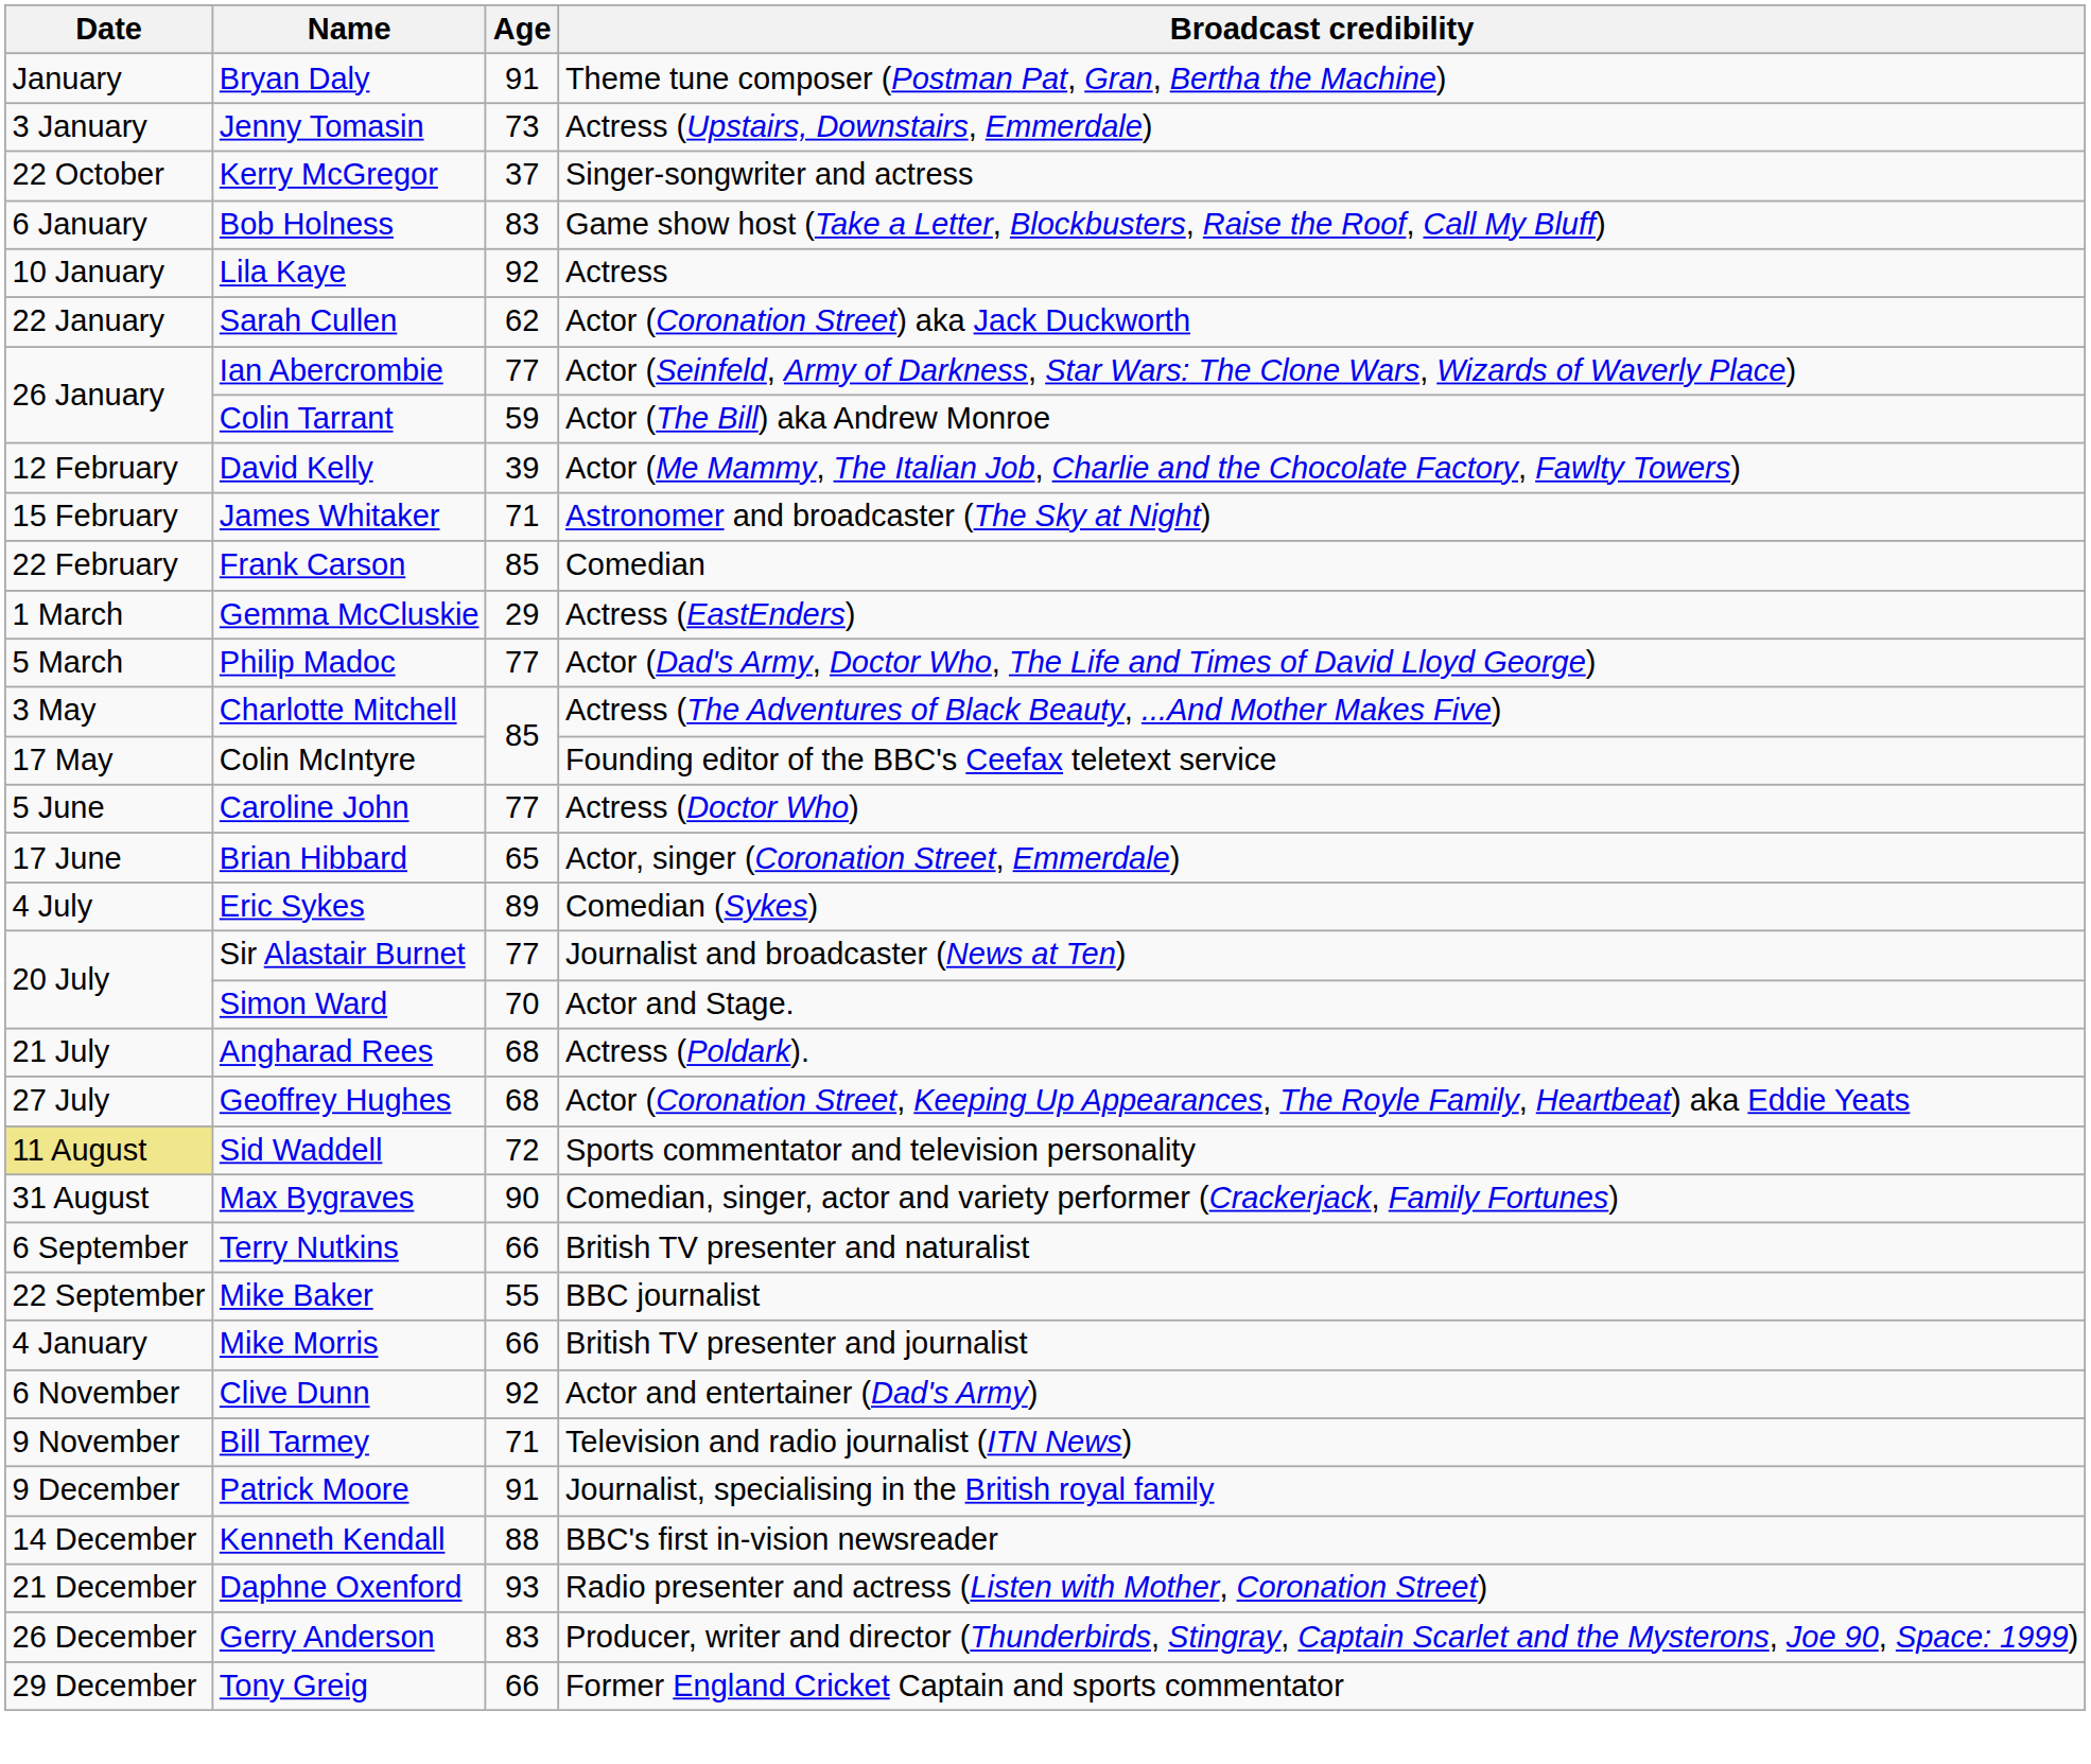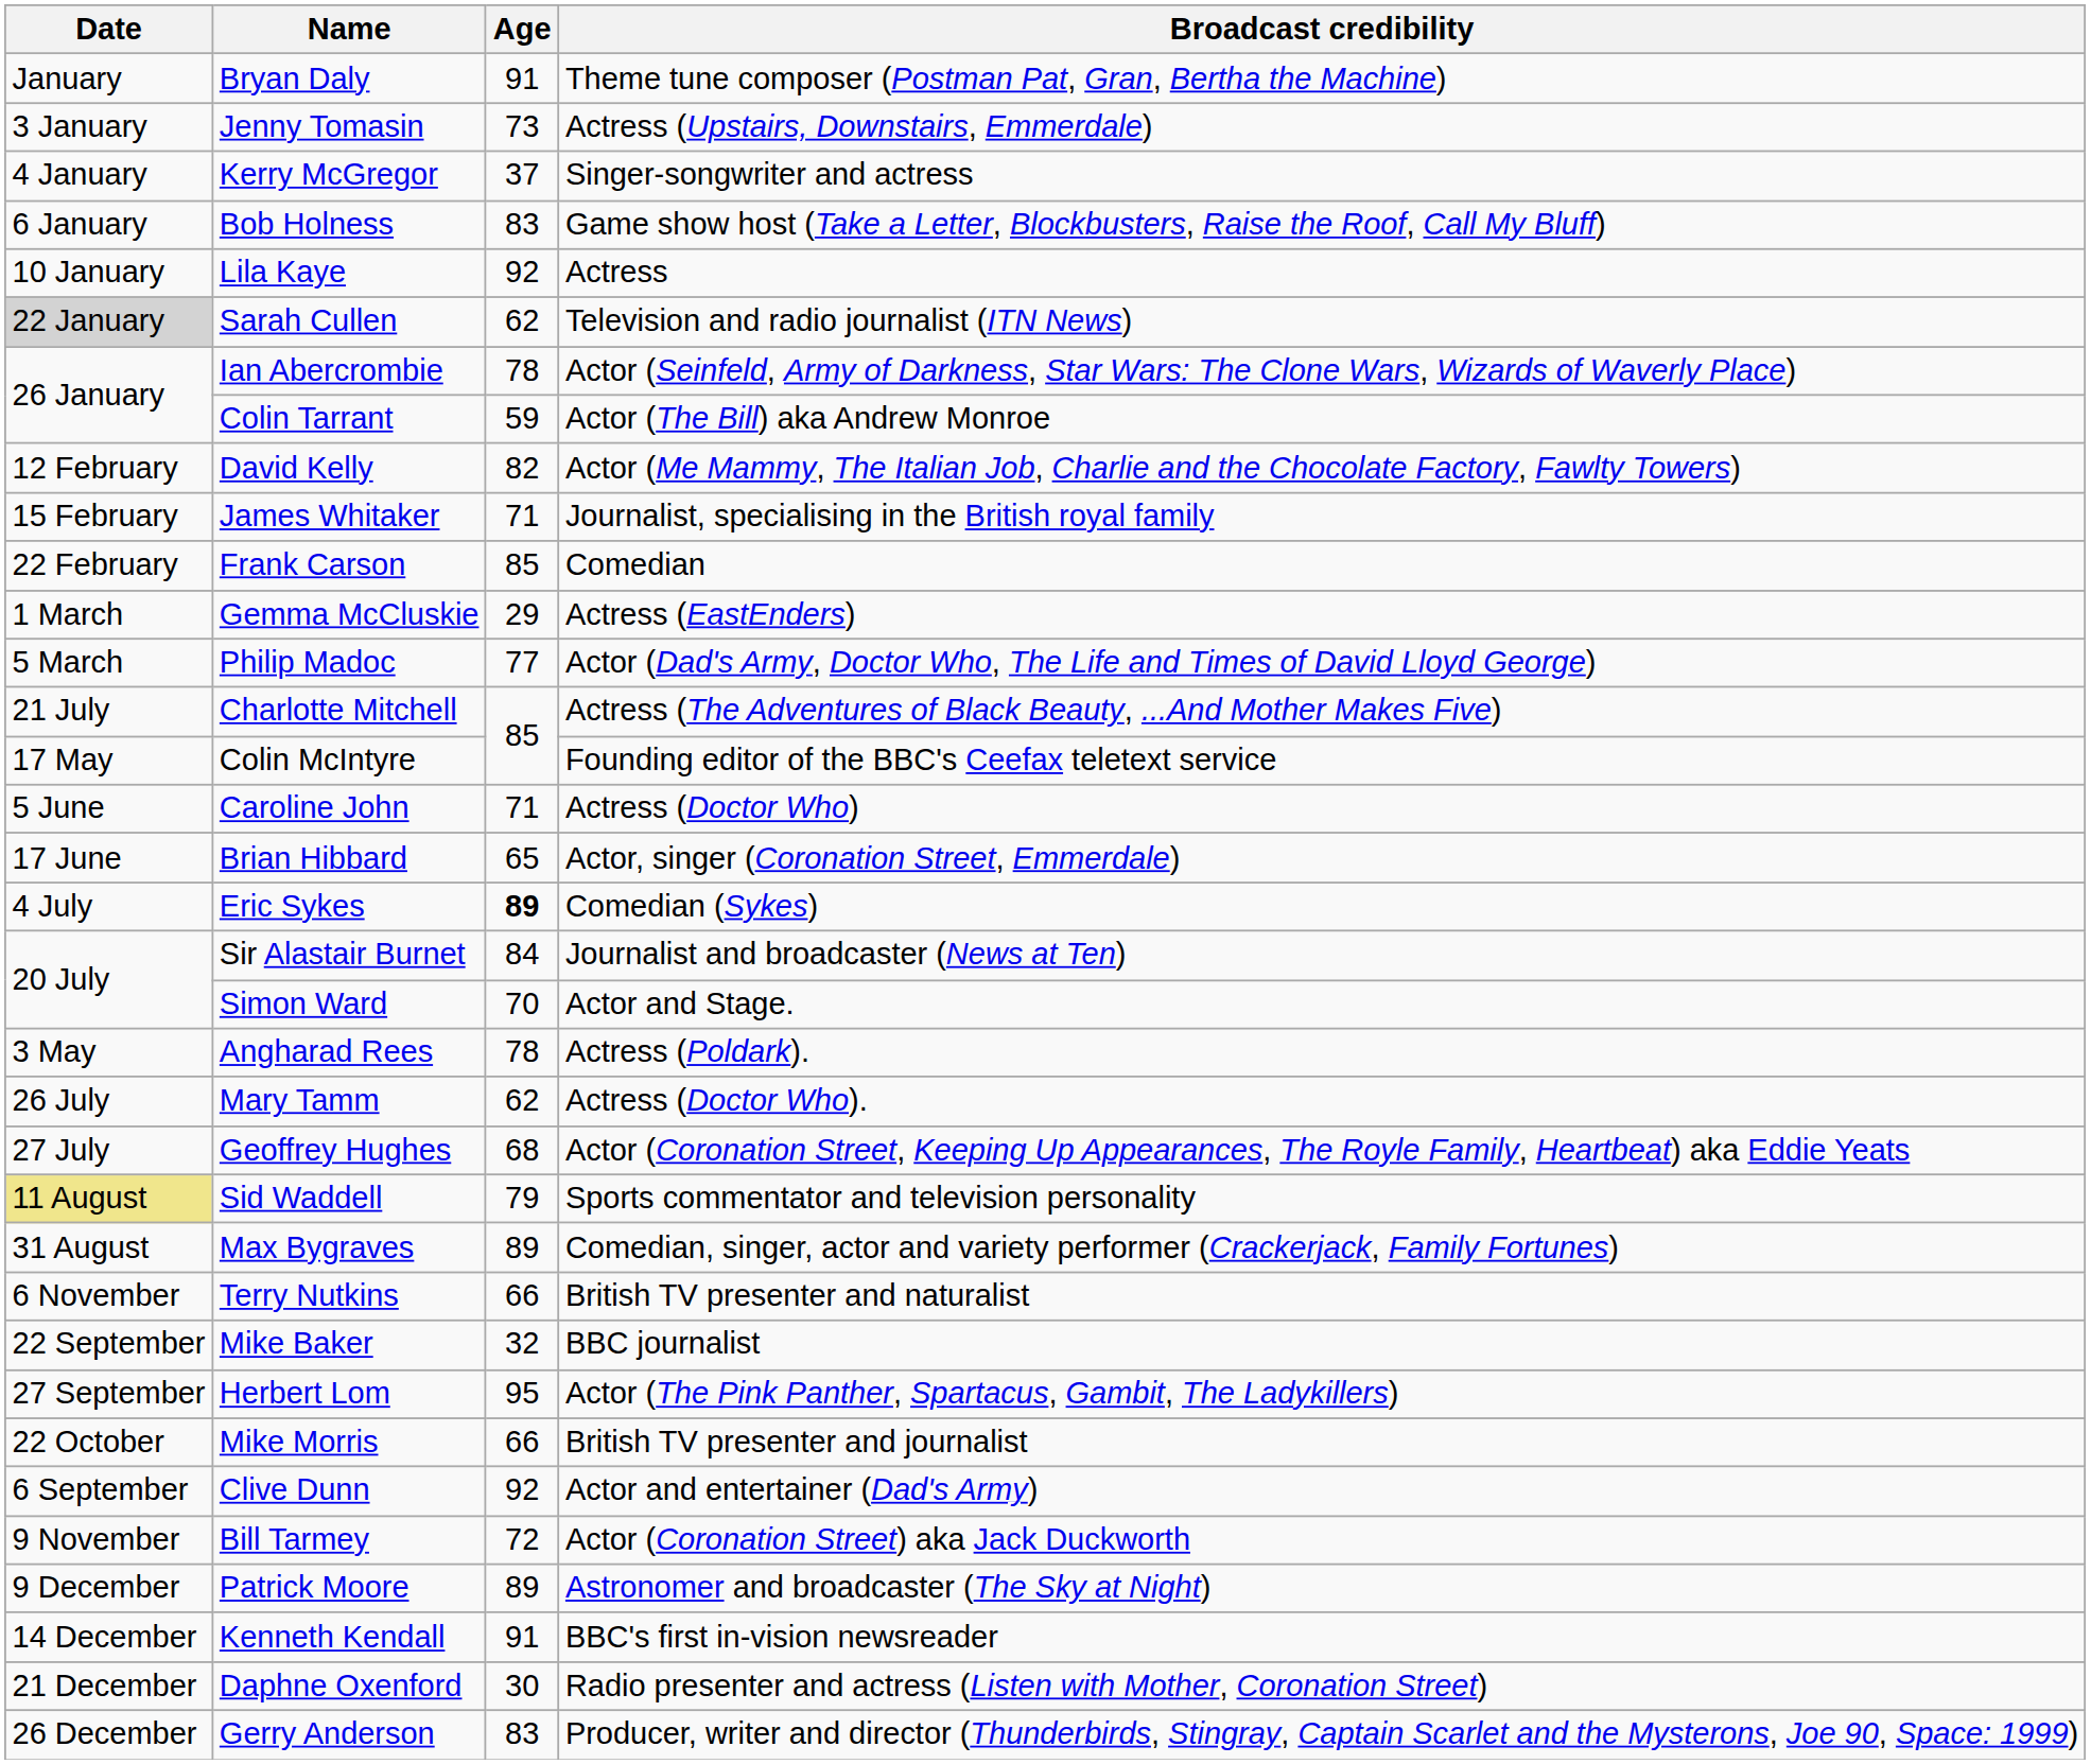 <table class="wikitable">
 <tr>
 <th>Date</th>
 <th>Name</th>
 <th>Age</th>
 <th>Broadcast credibility</th>
 </tr>
 <tr>
 <td>January</td>
 <td><a href='#'>Bryan Daly</a></td>
 <td align=center>91</td>
 <td>Theme tune composer (<em><a href='#'>Postman Pat</a></em>, <em><a href='#'>Gran</a></em>, <em><a href='#'>Bertha the Machine</a></em>)</td>
 </tr>
 <tr>
 <td>3 January</td>
 <td><a href='#'>Jenny Tomasin</a></td>
 <td align=center>73</td>
 <td>Actress (<em><a href='#'>Upstairs, Downstairs</a></em>, <em><a href='#'>Emmerdale</a></em>)</td>
 </tr>
 <tr>
-<td>22 October</td>
+<td>4 January</td>
 <td><a href='#'>Kerry McGregor</a></td>
 <td align=center>37</td>
 <td>Singer-songwriter and actress</td>
 </tr>
 <tr>
 <td>6 January</td>
 <td><a href='#'>Bob Holness</a></td>
 <td align=center>83</td>
 <td>Game show host (<em><a href='#'>Take a Letter</a></em>, <em><a href='#'>Blockbusters</a></em>, <em><a href='#'>Raise the Roof</a></em>, <em><a href='#'>Call My Bluff</a></em>)</td>
 </tr>
 <tr>
 <td>10 January</td>
 <td><a href='#'>Lila Kaye</a></td>
 <td align=center>92</td>
 <td>Actress</td>
 </tr>
 <tr>
-<td>22 January</td>
+<td style="background: lightgrey;">22 January</td>
 <td><a href='#'>Sarah Cullen</a></td>
 <td align=center>62</td>
-<td>Actor (<em><a href='#'>Coronation Street</a></em>) aka <a href='#'>Jack Duckworth</a></td>
+<td>Television and radio journalist (<em><a href='#'>ITN News</a></em>)</td>
 </tr>
 <tr>
 <td rowspan=2>26 January</td>
 <td><a href='#'>Ian Abercrombie</a></td>
-<td align=center>77</td>
+<td align=center>78</td>
 <td>Actor (<em><a href='#'>Seinfeld</a></em>, <em><a href='#'>Army of Darkness</a></em>, <em><a href='#'>Star Wars: The Clone Wars</a></em>, <em><a href='#'>Wizards of Waverly Place</a></em>)</td>
 </tr>
 <tr>
 <td><a href='#'>Colin Tarrant</a></td>
 <td align=center>59</td>
 <td>Actor (<em><a href='#'>The Bill</a></em>) aka Andrew Monroe</td>
 </tr>
 <tr>
 <td>12 February</td>
 <td><a href='#'>David Kelly</a></td>
-<td align=center>39</td>
+<td align=center>82</td>
 <td>Actor (<em><a href='#'>Me Mammy</a></em>, <em><a href='#'>The Italian Job</a></em>, <em><a href='#'>Charlie and the Chocolate Factory</a></em>, <em><a href='#'>Fawlty Towers</a></em>)</td>
 </tr>
 <tr>
 <td>15 February</td>
 <td><a href='#'>James Whitaker</a></td>
 <td align=center>71</td>
-<td><a href='#'>Astronomer</a> and broadcaster (<em><a href='#'>The Sky at Night</a></em>)</td>
+<td>Journalist, specialising in the <a href='#'>British royal family</a></td>
 </tr>
 <tr>
 <td>22 February</td>
 <td><a href='#'>Frank Carson</a></td>
 <td align=center>85</td>
 <td>Comedian</td>
 </tr>
 <tr>
 <td>1 March</td>
 <td><a href='#'>Gemma McCluskie</a></td>
 <td align=center>29</td>
 <td>Actress (<em><a href='#'>EastEnders</a></em>)</td>
 </tr>
 <tr>
 <td>5 March</td>
 <td><a href='#'>Philip Madoc</a></td>
 <td align=center>77</td>
 <td>Actor (<em><a href='#'>Dad's Army</a></em>, <em><a href='#'>Doctor Who</a></em>, <em><a href='#'>The Life and Times of David Lloyd George</a></em>)</td>
 </tr>
 <tr>
-<td>3 May</td>
+<td>21 July</td>
 <td><a href='#'>Charlotte Mitchell</a></td>
 <td style="text-align:center;" rowspan="2">85</td>
 <td>Actress (<em><a href='#'>The Adventures of Black Beauty</a></em>, <em><a href='#'>...And Mother Makes Five</a></em>)</td>
 </tr>
 <tr>
 <td>17 May</td>
 <td>Colin McIntyre</td>
 <td>Founding editor of the BBC's <a href='#'>Ceefax</a> teletext service</td>
 </tr>
 <tr>
 <td>5 June</td>
 <td><a href='#'>Caroline John</a></td>
-<td align=center>77</td>
+<td align=center>71</td>
 <td>Actress (<em><a href='#'>Doctor Who</a></em>)</td>
 </tr>
 <tr>
 <td>17 June</td>
 <td><a href='#'>Brian Hibbard</a></td>
 <td align=center>65</td>
 <td>Actor, singer (<em><a href='#'>Coronation Street</a></em>, <em><a href='#'>Emmerdale</a></em>)</td>
 </tr>
 <tr>
 <td>4 July</td>
 <td><a href='#'>Eric Sykes</a></td>
-<td align=center>89</td>
+<td align=center><strong>89</strong></td>
 <td>Comedian (<em><a href='#'>Sykes</a></em>)</td>
 </tr>
 <tr>
 <td rowspan=2>20 July</td>
 <td>Sir <a href='#'>Alastair Burnet</a></td>
-<td align=center>77</td>
+<td align=center>84</td>
 <td>Journalist and broadcaster (<em><a href='#'>News at Ten</a></em>)</td>
 </tr>
 <tr>
 <td><a href='#'>Simon Ward</a></td>
 <td align=center>70</td>
 <td>Actor and Stage.</td>
 </tr>
 <tr>
-<td>21 July</td>
+<td>3 May</td>
 <td><a href='#'>Angharad Rees</a></td>
-<td align=center>68</td>
+<td align=center>78</td>
 <td>Actress (<em><a href='#'>Poldark</a></em>).</td>
+</tr>
+<tr>
+<td>26 July</td>
+<td><a href='#'>Mary Tamm</a></td>
+<td align=center>62</td>
+<td>Actress (<em><a href='#'>Doctor Who</a></em>).</td>
 </tr>
 <tr>
 <td>27 July</td>
 <td><a href='#'>Geoffrey Hughes</a></td>
 <td align=center>68</td>
 <td>Actor (<em><a href='#'>Coronation Street</a></em>, <em><a href='#'>Keeping Up Appearances</a></em>, <em><a href='#'>The Royle Family</a></em>, <em><a href='#'>Heartbeat</a></em>) aka <a href='#'>Eddie Yeats</a></td>
 </tr>
 <tr>
 <td style="background: khaki;">11 August</td>
 <td><a href='#'>Sid Waddell</a></td>
-<td align=center>72</td>
+<td align=center>79</td>
 <td>Sports commentator and television personality</td>
 </tr>
 <tr>
 <td>31 August</td>
 <td><a href='#'>Max Bygraves</a></td>
-<td align=center>90</td>
+<td align=center>89</td>
 <td>Comedian, singer, actor and variety performer (<em><a href='#'>Crackerjack</a></em>, <em><a href='#'>Family Fortunes</a></em>)</td>
 </tr>
 <tr>
-<td>6 September</td>
+<td>6 November</td>
 <td><a href='#'>Terry Nutkins</a></td>
 <td align=center>66</td>
 <td>British TV presenter and naturalist</td>
 </tr>
 <tr>
 <td>22 September</td>
 <td><a href='#'>Mike Baker</a></td>
-<td align=center>55</td>
+<td align=center>32</td>
 <td>BBC journalist</td>
 </tr>
 <tr>
-<td>4 January</td>
+<td>27 September</td>
+<td><a href='#'>Herbert Lom</a></td>
+<td align=center>95</td>
+<td>Actor (<em><a href='#'>The Pink Panther</a></em>, <em><a href='#'>Spartacus</a></em>, <em><a href='#'>Gambit</a></em>, <em><a href='#'>The Ladykillers</a></em>)</td>
+</tr>
+<tr>
+<td>22 October</td>
 <td><a href='#'>Mike Morris</a></td>
 <td align=center>66</td>
 <td>British TV presenter and journalist</td>
 </tr>
 <tr>
-<td>6 November</td>
+<td>6 September</td>
 <td><a href='#'>Clive Dunn</a></td>
 <td align=center>92</td>
 <td>Actor and entertainer (<em><a href='#'>Dad's Army</a></em>)</td>
 </tr>
 <tr>
 <td>9 November</td>
 <td><a href='#'>Bill Tarmey</a></td>
-<td align=center>71</td>
-<td>Television and radio journalist (<em><a href='#'>ITN News</a></em>)</td>
+<td align=center>72</td>
+<td>Actor (<em><a href='#'>Coronation Street</a></em>) aka <a href='#'>Jack Duckworth</a></td>
 </tr>
 <tr>
 <td>9 December</td>
 <td><a href='#'>Patrick Moore</a></td>
-<td align=center>91</td>
-<td>Journalist, specialising in the <a href='#'>British royal family</a></td>
+<td align=center>89</td>
+<td><a href='#'>Astronomer</a> and broadcaster (<em><a href='#'>The Sky at Night</a></em>)</td>
 </tr>
 <tr>
 <td>14 December</td>
 <td><a href='#'>Kenneth Kendall</a></td>
-<td align=center>88</td>
+<td align=center>91</td>
 <td>BBC's first in-vision newsreader</td>
 </tr>
 <tr>
 <td>21 December</td>
 <td><a href='#'>Daphne Oxenford</a></td>
-<td align=center>93</td>
+<td align=center>30</td>
 <td>Radio presenter and actress (<em><a href='#'>Listen with Mother</a></em>, <em><a href='#'>Coronation Street</a></em>)</td>
 </tr>
 <tr>
 <td>26 December</td>
 <td><a href='#'>Gerry Anderson</a></td>
 <td align=center>83</td>
 <td>Producer, writer and director (<em><a href='#'>Thunderbirds</a></em>, <em><a href='#'>Stingray</a></em>, <em><a href='#'>Captain Scarlet and the Mysterons</a></em>, <em><a href='#'>Joe 90</a></em>, <em><a href='#'>Space: 1999</a></em>)</td>
 </tr>
-<tr>
-<td>29 December</td>
-<td><a href='#'>Tony Greig</a></td>
-<td align=center>66</td>
-<td>Former <a href='#'>England Cricket</a> Captain and sports commentator</td>
-</tr>
 </table>
